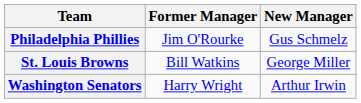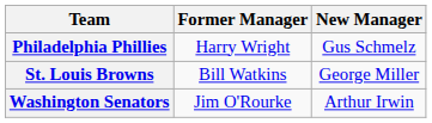 <table class="wikitable plainrowheaders" style="text-align:center;">
 <tr>
 <th scope="col">Team</th>
 <th scope="col">Former Manager</th>
 <th scope="col">New Manager</th>
 </tr>
 <tr>
 <th scope="row" style="text-align:center;"><a href='#'>Philadelphia Phillies</a></th>
-<td><a href='#'>Jim O'Rourke</a></td>
+<td><a href='#'>Harry Wright</a></td>
 <td><a href='#'>Gus Schmelz</a></td>
 </tr>
 <tr>
 <th scope="row" style="text-align:center;"><a href='#'>St. Louis Browns</a></th>
 <td><a href='#'>Bill Watkins</a></td>
 <td><a href='#'>George Miller</a></td>
 </tr>
 <tr>
 <th scope="row" style="text-align:center;"><a href='#'>Washington Senators</a></th>
-<td><a href='#'>Harry Wright</a></td>
+<td><a href='#'>Jim O'Rourke</a></td>
 <td><a href='#'>Arthur Irwin</a></td>
 </tr>
 </table>
